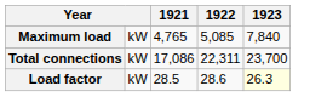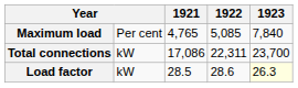 <table class="wikitable">
 <tr>
 <th colspan="2">Year</th>
 <th>1921</th>
 <th>1922</th>
 <th>1923</th>
 </tr>
 <tr>
 <th>Maximum load</th>
-<td>kW</td>
+<td>Per cent</td>
 <td>4,765</td>
 <td>5,085</td>
 <td>7,840</td>
 </tr>
 <tr>
 <th>Total connections</th>
 <td>kW</td>
 <td>17,086</td>
 <td>22,311</td>
 <td>23,700</td>
 </tr>
 <tr>
 <th>Load factor</th>
 <td>kW</td>
 <td>28.5</td>
 <td>28.6</td>
 <td style="background: lightyellow;">26.3</td>
 </tr>
 </table>
